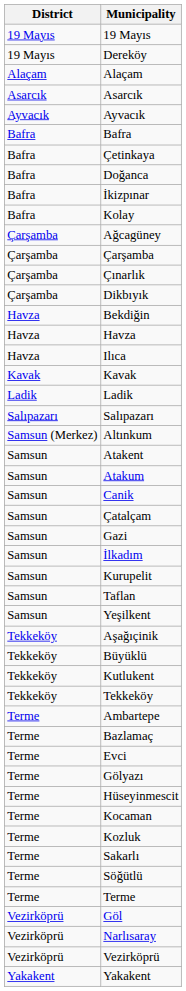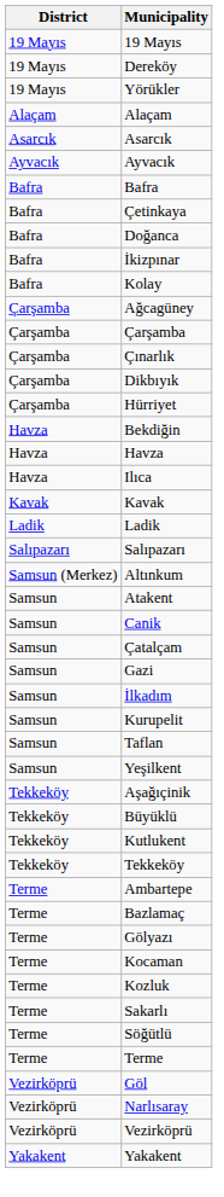 <table class="sortable wikitable">
 <tr>
 <th>District</th>
 <th>Municipality</th>
 </tr>
 <tr>
 <td><a href='#'>19 Mayıs</a></td>
 <td>19 Mayıs</td>
 </tr>
 <tr>
 <td>19 Mayıs</td>
 <td>Dereköy</td>
+</tr>
+<tr>
+<td>19 Mayıs</td>
+<td>Yörükler</td>
 </tr>
 <tr>
 <td><a href='#'>Alaçam</a></td>
 <td>Alaçam</td>
 </tr>
 <tr>
 <td><a href='#'>Asarcık</a></td>
 <td>Asarcık</td>
 </tr>
 <tr>
 <td><a href='#'>Ayvacık</a></td>
 <td>Ayvacık</td>
 </tr>
 <tr>
 <td><a href='#'>Bafra</a></td>
 <td>Bafra</td>
 </tr>
 <tr>
 <td>Bafra</td>
 <td>Çetinkaya</td>
 </tr>
 <tr>
 <td>Bafra</td>
 <td>Doğanca</td>
 </tr>
 <tr>
 <td>Bafra</td>
 <td>İkizpınar</td>
 </tr>
 <tr>
 <td>Bafra</td>
 <td>Kolay</td>
 </tr>
 <tr>
 <td><a href='#'>Çarşamba</a></td>
 <td>Ağcagüney</td>
 </tr>
 <tr>
 <td>Çarşamba</td>
 <td>Çarşamba</td>
 </tr>
 <tr>
 <td>Çarşamba</td>
 <td>Çınarlık</td>
 </tr>
 <tr>
 <td>Çarşamba</td>
 <td>Dikbıyık</td>
 </tr>
 <tr>
+<td>Çarşamba</td>
+<td>Hürriyet</td>
+</tr>
+<tr>
 <td><a href='#'>Havza</a></td>
 <td>Bekdiğin</td>
 </tr>
 <tr>
 <td>Havza</td>
 <td>Havza</td>
 </tr>
 <tr>
 <td>Havza</td>
 <td>Ilıca</td>
 </tr>
 <tr>
 <td><a href='#'>Kavak</a></td>
 <td>Kavak</td>
 </tr>
 <tr>
 <td><a href='#'>Ladik</a></td>
 <td>Ladik</td>
 </tr>
 <tr>
 <td><a href='#'>Salıpazarı</a></td>
 <td>Salıpazarı</td>
 </tr>
 <tr>
 <td><a href='#'>Samsun</a> (Merkez)</td>
 <td>Altınkum</td>
 </tr>
 <tr>
 <td>Samsun</td>
 <td>Atakent</td>
-</tr>
-<tr>
-<td>Samsun</td>
-<td><a href='#'>Atakum</a></td>
 </tr>
 <tr>
 <td>Samsun</td>
 <td><a href='#'>Canik</a></td>
 </tr>
 <tr>
 <td>Samsun</td>
 <td>Çatalçam</td>
 </tr>
 <tr>
 <td>Samsun</td>
 <td>Gazi</td>
 </tr>
 <tr>
 <td>Samsun</td>
 <td><a href='#'>İlkadım</a></td>
 </tr>
 <tr>
 <td>Samsun</td>
 <td>Kurupelit</td>
 </tr>
 <tr>
 <td>Samsun</td>
 <td>Taflan</td>
 </tr>
 <tr>
 <td>Samsun</td>
 <td>Yeşilkent</td>
 </tr>
 <tr>
 <td><a href='#'>Tekkeköy</a></td>
 <td>Aşağıçinik</td>
 </tr>
 <tr>
 <td>Tekkeköy</td>
 <td>Büyüklü</td>
 </tr>
 <tr>
 <td>Tekkeköy</td>
 <td>Kutlukent</td>
 </tr>
 <tr>
 <td>Tekkeköy</td>
 <td>Tekkeköy</td>
 </tr>
 <tr>
 <td><a href='#'>Terme</a></td>
 <td>Ambartepe</td>
 </tr>
 <tr>
 <td>Terme</td>
 <td>Bazlamaç</td>
 </tr>
 <tr>
 <td>Terme</td>
-<td>Evci</td>
-</tr>
-<tr>
-<td>Terme</td>
 <td>Gölyazı</td>
-</tr>
-<tr>
-<td>Terme</td>
-<td>Hüseyinmescit</td>
 </tr>
 <tr>
 <td>Terme</td>
 <td>Kocaman</td>
 </tr>
 <tr>
 <td>Terme</td>
 <td>Kozluk</td>
 </tr>
 <tr>
 <td>Terme</td>
 <td>Sakarlı</td>
 </tr>
 <tr>
 <td>Terme</td>
 <td>Söğütlü</td>
 </tr>
 <tr>
 <td>Terme</td>
 <td>Terme</td>
 </tr>
 <tr>
 <td><a href='#'>Vezirköprü</a></td>
 <td><a href='#'>Göl</a></td>
 </tr>
 <tr>
 <td>Vezirköprü</td>
 <td><a href='#'>Narlısaray</a></td>
 </tr>
 <tr>
 <td>Vezirköprü</td>
 <td>Vezirköprü</td>
 </tr>
 <tr>
 <td><a href='#'>Yakakent</a></td>
 <td>Yakakent</td>
 </tr>
 </table>
